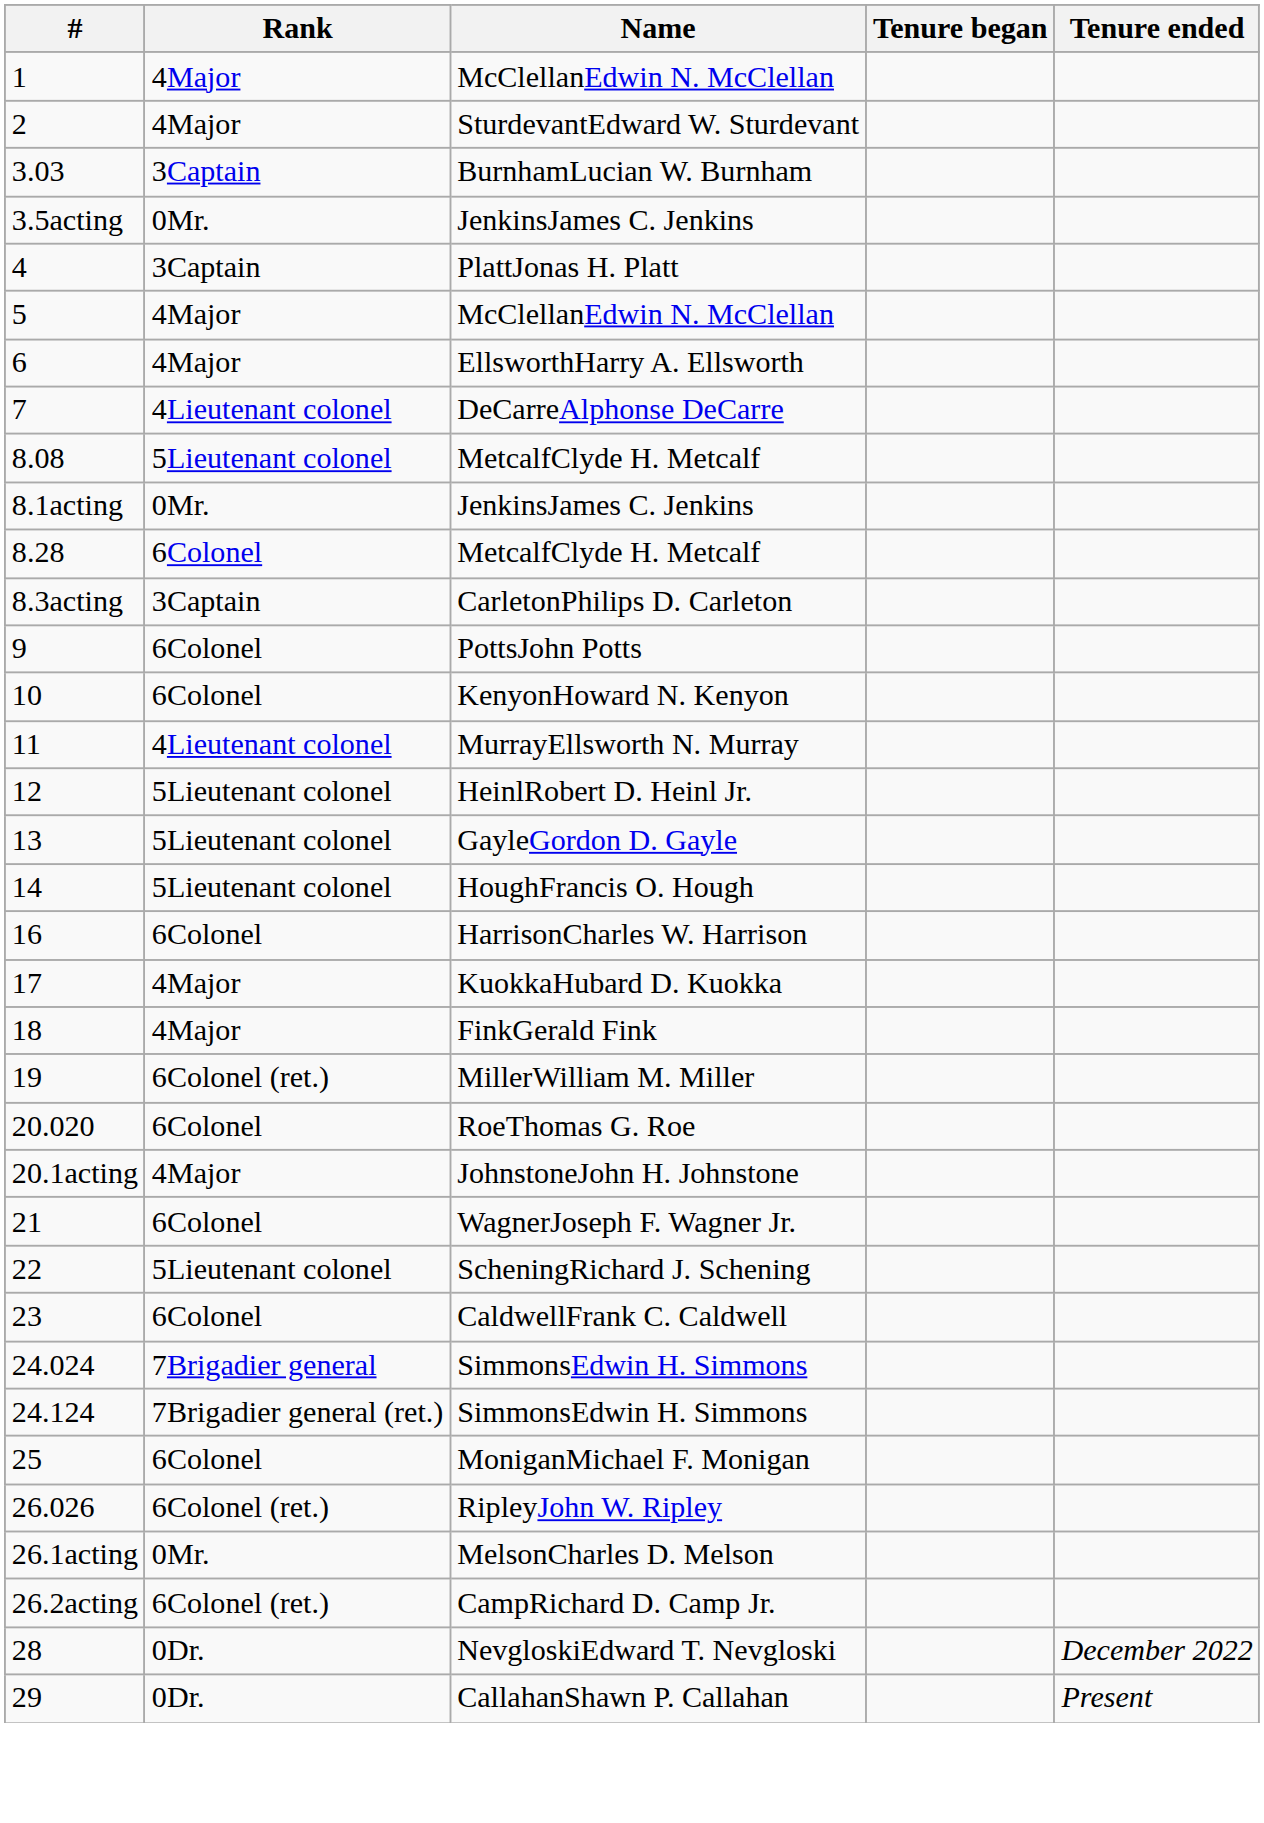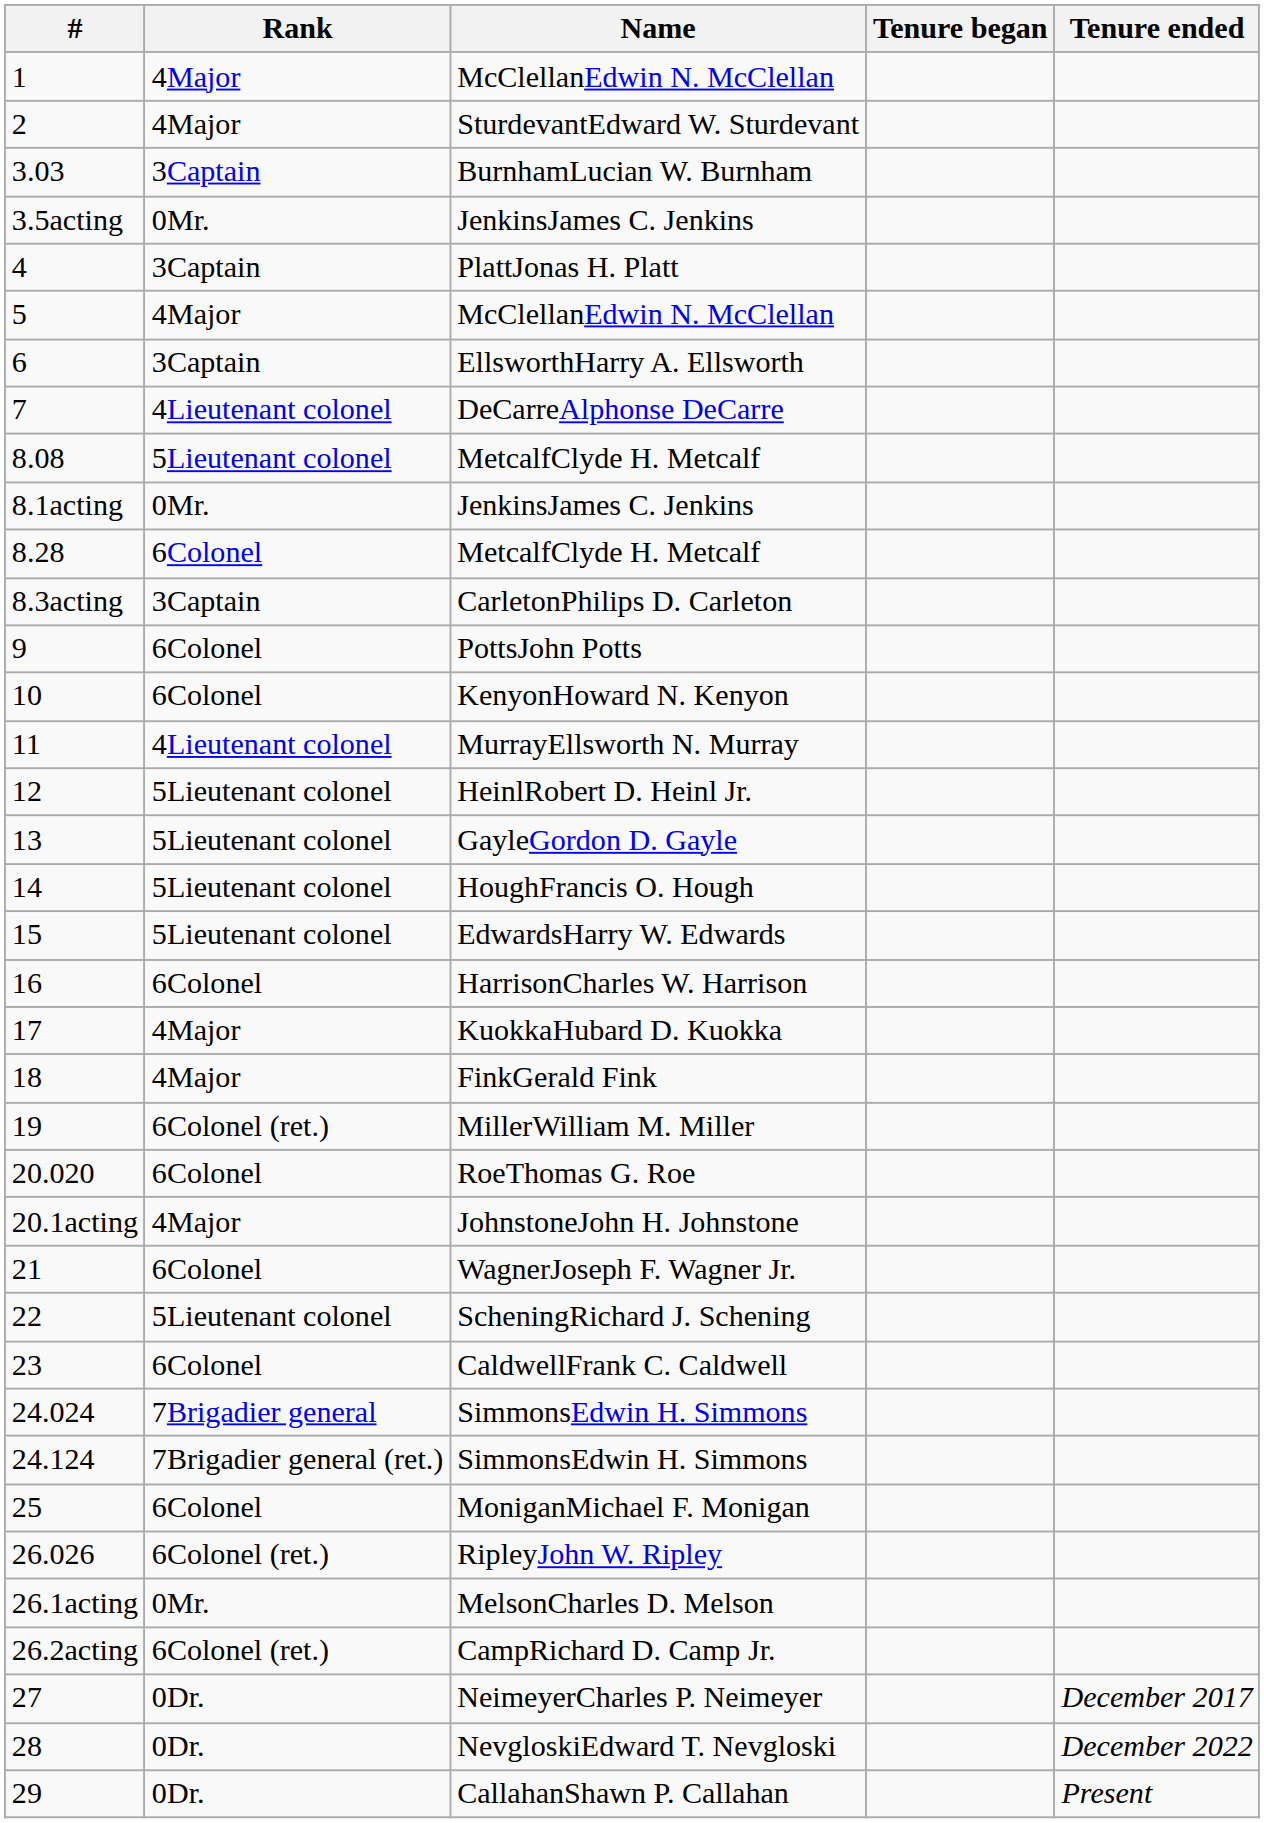 <table class="wikitable sortable">
 <tr>
 <th>#</th>
 <th>Rank</th>
 <th>Name</th>
 <th>Tenure began</th>
 <th>Tenure ended</th>
 </tr>
 <tr>
 <td>1</td>
 <td><span>4</span><a href='#'>Major</a></td>
 <td><span>McClellan</span><a href='#'>Edwin N. McClellan</a></td>
 <td></td>
 <td></td>
 </tr>
 <tr>
 <td>2</td>
 <td><span>4</span>Major</td>
 <td><span>Sturdevant</span>Edward W. Sturdevant</td>
 <td></td>
 <td></td>
 </tr>
 <tr>
 <td><span>3.0</span>3</td>
 <td><span>3</span><a href='#'>Captain</a></td>
 <td><span>Burnham</span>Lucian W. Burnham</td>
 <td></td>
 <td></td>
 </tr>
 <tr>
 <td><span>3.5</span>acting</td>
 <td><span>0</span>Mr.</td>
 <td><span>Jenkins</span>James C. Jenkins</td>
 <td></td>
 <td></td>
 </tr>
 <tr>
 <td>4</td>
 <td><span>3</span>Captain</td>
 <td><span>Platt</span>Jonas H. Platt</td>
 <td></td>
 <td></td>
 </tr>
 <tr>
 <td>5</td>
 <td><span>4</span>Major</td>
 <td><span>McClellan</span><a href='#'>Edwin N. McClellan</a></td>
 <td></td>
 <td></td>
 </tr>
 <tr>
 <td>6</td>
-<td><span>4</span>Major</td>
+<td><span>3</span>Captain</td>
 <td><span>Ellsworth</span>Harry A. Ellsworth</td>
 <td></td>
 <td></td>
 </tr>
 <tr>
 <td>7</td>
 <td><span>4</span><a href='#'>Lieutenant colonel</a></td>
 <td><span>DeCarre</span><a href='#'>Alphonse DeCarre</a></td>
 <td></td>
 <td></td>
 </tr>
 <tr>
 <td><span>8.0</span>8</td>
 <td><span>5</span><a href='#'>Lieutenant colonel</a></td>
 <td><span>Metcalf</span>Clyde H. Metcalf</td>
 <td></td>
 <td></td>
 </tr>
 <tr>
 <td><span>8.1</span>acting</td>
 <td><span>0</span>Mr.</td>
 <td><span>Jenkins</span>James C. Jenkins</td>
 <td></td>
 <td></td>
 </tr>
 <tr>
 <td><span>8.2</span>8</td>
 <td><span>6</span><a href='#'>Colonel</a></td>
 <td><span>Metcalf</span>Clyde H. Metcalf</td>
 <td></td>
 <td></td>
 </tr>
 <tr>
 <td><span>8.3</span>acting</td>
 <td><span>3</span>Captain</td>
 <td><span>Carleton</span>Philips D. Carleton</td>
 <td></td>
 <td></td>
 </tr>
 <tr>
 <td>9</td>
 <td><span>6</span>Colonel</td>
 <td><span>Potts</span>John Potts</td>
 <td></td>
 <td></td>
 </tr>
 <tr>
 <td>10</td>
 <td><span>6</span>Colonel</td>
 <td><span>Kenyon</span>Howard N. Kenyon</td>
 <td></td>
 <td></td>
 </tr>
 <tr>
 <td>11</td>
 <td><span>4</span><a href='#'>Lieutenant colonel</a></td>
 <td><span>Murray</span>Ellsworth N. Murray</td>
 <td></td>
 <td></td>
 </tr>
 <tr>
 <td>12</td>
 <td><span>5</span>Lieutenant colonel</td>
 <td><span>Heinl</span>Robert D. Heinl Jr.</td>
 <td></td>
 <td></td>
 </tr>
 <tr>
 <td>13</td>
 <td><span>5</span>Lieutenant colonel</td>
 <td><span>Gayle</span><a href='#'>Gordon D. Gayle</a></td>
 <td></td>
 <td></td>
 </tr>
 <tr>
 <td>14</td>
 <td><span>5</span>Lieutenant colonel</td>
 <td><span>Hough</span>Francis O. Hough</td>
+<td></td>
+<td></td>
+</tr>
+<tr>
+<td>15</td>
+<td><span>5</span>Lieutenant colonel</td>
+<td><span>Edwards</span>Harry W. Edwards</td>
 <td></td>
 <td></td>
 </tr>
 <tr>
 <td>16</td>
 <td><span>6</span>Colonel</td>
 <td><span>Harrison</span>Charles W. Harrison</td>
 <td></td>
 <td></td>
 </tr>
 <tr>
 <td>17</td>
 <td><span>4</span>Major</td>
 <td><span>Kuokka</span>Hubard D. Kuokka</td>
 <td></td>
 <td></td>
 </tr>
 <tr>
 <td>18</td>
 <td><span>4</span>Major</td>
 <td><span>Fink</span>Gerald Fink</td>
 <td></td>
 <td></td>
 </tr>
 <tr>
 <td>19</td>
 <td><span>6</span>Colonel (ret.)</td>
 <td><span>Miller</span>William M. Miller</td>
 <td></td>
 <td></td>
 </tr>
 <tr>
 <td><span>20.0</span>20</td>
 <td><span>6</span>Colonel</td>
 <td><span>Roe</span>Thomas G. Roe</td>
 <td></td>
 <td></td>
 </tr>
 <tr>
 <td><span>20.1</span>acting</td>
 <td><span>4</span>Major</td>
 <td><span>Johnstone</span>John H. Johnstone</td>
 <td></td>
 <td></td>
 </tr>
 <tr>
 <td>21</td>
 <td><span>6</span>Colonel</td>
 <td><span>Wagner</span>Joseph F. Wagner Jr.</td>
 <td></td>
 <td></td>
 </tr>
 <tr>
 <td>22</td>
 <td><span>5</span>Lieutenant colonel</td>
 <td><span>Schening</span>Richard J. Schening</td>
 <td></td>
 <td></td>
 </tr>
 <tr>
 <td>23</td>
 <td><span>6</span>Colonel</td>
 <td><span>Caldwell</span>Frank C. Caldwell</td>
 <td></td>
 <td></td>
 </tr>
 <tr>
 <td><span>24.0</span>24</td>
 <td><span>7</span><a href='#'>Brigadier general</a></td>
 <td><span>Simmons</span><a href='#'>Edwin H. Simmons</a></td>
 <td></td>
 <td></td>
 </tr>
 <tr>
 <td><span>24.1</span>24</td>
 <td><span>7</span>Brigadier general (ret.)</td>
 <td><span>Simmons</span>Edwin H. Simmons</td>
 <td></td>
 <td></td>
 </tr>
 <tr>
 <td>25</td>
 <td><span>6</span>Colonel</td>
 <td><span>Monigan</span>Michael F. Monigan</td>
 <td></td>
 <td></td>
 </tr>
 <tr>
 <td><span>26.0</span>26</td>
 <td><span>6</span>Colonel (ret.)</td>
 <td><span>Ripley</span><a href='#'>John W. Ripley</a></td>
 <td></td>
 <td></td>
 </tr>
 <tr>
 <td><span>26.1</span>acting</td>
 <td><span>0</span>Mr.</td>
 <td><span>Melson</span>Charles D. Melson</td>
 <td></td>
 <td></td>
 </tr>
 <tr>
 <td><span>26.2</span>acting</td>
 <td><span>6</span>Colonel (ret.)</td>
 <td><span>Camp</span>Richard D. Camp Jr.</td>
 <td></td>
 <td></td>
 </tr>
 <tr>
+<td>27</td>
+<td><span>0</span>Dr.</td>
+<td><span>Neimeyer</span>Charles P. Neimeyer</td>
+<td></td>
+<td><em>December 2017</em></td>
+</tr>
+<tr>
 <td>28</td>
 <td><span>0</span>Dr.</td>
 <td><span>Nevgloski</span>Edward T. Nevgloski</td>
 <td></td>
 <td><em>December 2022</em></td>
 </tr>
 <tr>
 <td>29</td>
 <td><span>0</span>Dr.</td>
 <td><span>Callahan</span>Shawn P. Callahan</td>
 <td></td>
 <td><em>Present</em></td>
 </tr>
 </table>
